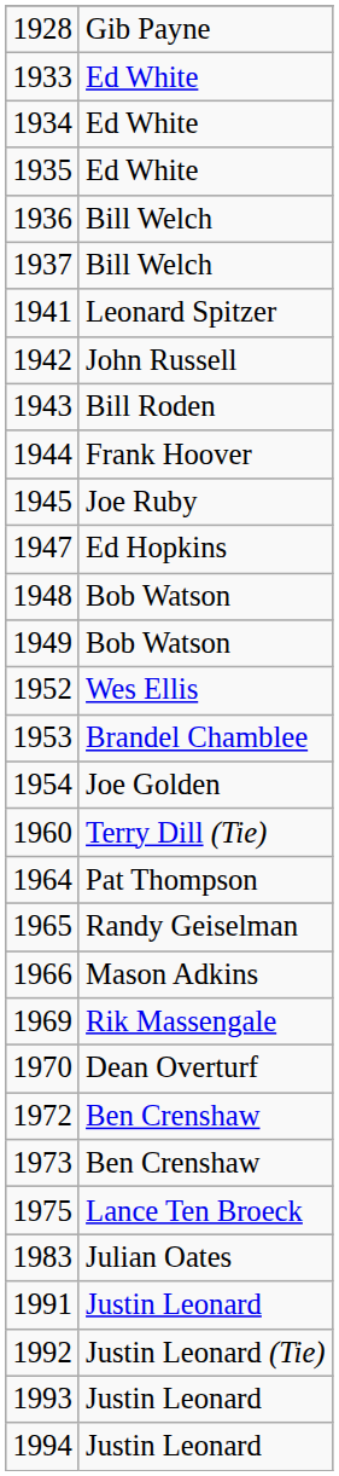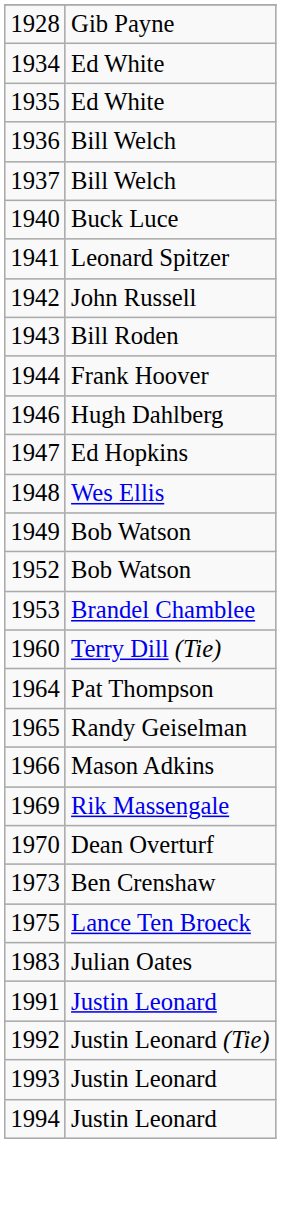 <table class="wikitable">
 <tr>
 </tr>
 <tr>
 <td>1928</td>
 <td>Gib Payne</td>
-</tr>
-<tr>
-<td>1933</td>
-<td><a href='#'>Ed White</a></td>
 </tr>
 <tr>
 <td>1934</td>
 <td>Ed White</td>
 </tr>
 <tr>
 <td>1935</td>
 <td>Ed White</td>
 </tr>
 <tr>
 <td>1936</td>
 <td>Bill Welch</td>
 </tr>
 <tr>
 <td>1937</td>
 <td>Bill Welch</td>
 </tr>
 <tr>
+<td>1940</td>
+<td>Buck Luce</td>
+</tr>
+<tr>
 <td>1941</td>
 <td>Leonard Spitzer</td>
 </tr>
 <tr>
 <td>1942</td>
 <td>John Russell</td>
 </tr>
 <tr>
 <td>1943</td>
 <td>Bill Roden</td>
 </tr>
 <tr>
 <td>1944</td>
 <td>Frank Hoover</td>
 </tr>
 <tr>
-<td>1945</td>
-<td>Joe Ruby</td>
+<td>1946</td>
+<td>Hugh Dahlberg</td>
 </tr>
 <tr>
 <td>1947</td>
 <td>Ed Hopkins</td>
 </tr>
 <tr>
 <td>1948</td>
-<td>Bob Watson</td>
+<td><a href='#'>Wes Ellis</a></td>
 </tr>
 <tr>
 <td>1949</td>
 <td>Bob Watson</td>
 </tr>
 <tr>
 <td>1952</td>
-<td><a href='#'>Wes Ellis</a></td>
+<td>Bob Watson</td>
 </tr>
 <tr>
 <td>1953</td>
 <td><a href='#'>Brandel Chamblee</a></td>
-</tr>
-<tr>
-<td>1954</td>
-<td>Joe Golden</td>
 </tr>
 <tr>
 <td>1960</td>
 <td><a href='#'>Terry Dill</a> <em>(Tie)</em></td>
 </tr>
 <tr>
 <td>1964</td>
 <td>Pat Thompson</td>
 </tr>
 <tr>
 <td>1965</td>
 <td>Randy Geiselman</td>
 </tr>
 <tr>
 <td>1966</td>
 <td>Mason Adkins</td>
 </tr>
 <tr>
 <td>1969</td>
 <td><a href='#'>Rik Massengale</a></td>
 </tr>
 <tr>
 <td>1970</td>
 <td>Dean Overturf</td>
-</tr>
-<tr>
-<td>1972</td>
-<td><a href='#'>Ben Crenshaw</a></td>
 </tr>
 <tr>
 <td>1973</td>
 <td>Ben Crenshaw</td>
 </tr>
 <tr>
 <td>1975</td>
 <td><a href='#'>Lance Ten Broeck</a></td>
 </tr>
 <tr>
 <td>1983</td>
 <td>Julian Oates</td>
 </tr>
 <tr>
 <td>1991</td>
 <td><a href='#'>Justin Leonard</a></td>
 </tr>
 <tr>
 <td>1992</td>
 <td>Justin Leonard <em>(Tie)</em></td>
 </tr>
 <tr>
 <td>1993</td>
 <td>Justin Leonard</td>
 </tr>
 <tr>
 <td>1994</td>
 <td>Justin Leonard</td>
 </tr>
 </table>
